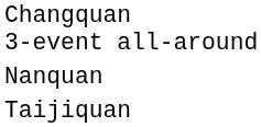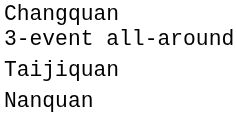 <table>
 <tr>
 <td>Changquan<br>3-event all-around</td>
+<td></td>
+<td></td>
+<td></td>
+</tr>
+<tr>
+<td>Taijiquan</td>
 <td></td>
 <td></td>
 <td></td>
 </tr>
 <tr>
 <td>Nanquan</td>
 <td></td>
 <td></td>
 <td></td>
 </tr>
-<tr>
-<td>Taijiquan</td>
-<td></td>
-<td></td>
-<td></td>
-</tr>
 </table>
